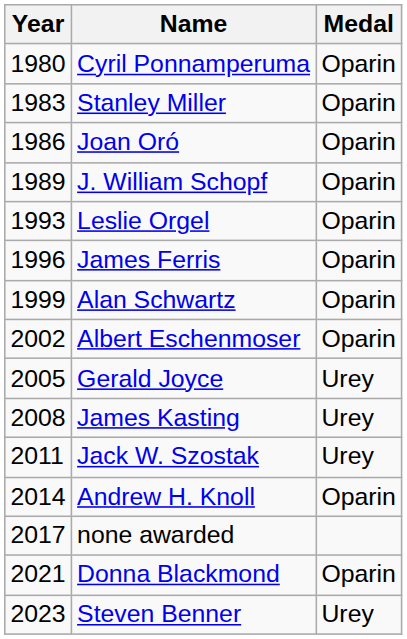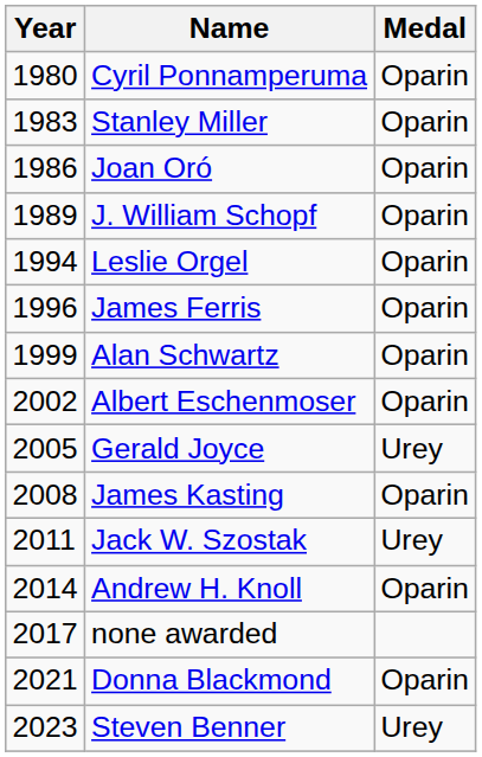 <table class="wikitable" align=center>
 <tr>
 <th>Year</th>
 <th>Name</th>
 <th>Medal</th>
 </tr>
 <tr>
 <td>1980</td>
 <td><a href='#'>Cyril Ponnamperuma</a></td>
 <td>Oparin</td>
 </tr>
 <tr>
 <td>1983</td>
 <td><a href='#'>Stanley Miller</a></td>
 <td>Oparin</td>
 </tr>
 <tr>
 <td>1986</td>
 <td><a href='#'>Joan Oró</a></td>
 <td>Oparin</td>
 </tr>
 <tr>
 <td>1989</td>
 <td><a href='#'>J. William Schopf</a></td>
 <td>Oparin</td>
 </tr>
 <tr>
-<td>1993</td>
+<td>1994</td>
 <td><a href='#'>Leslie Orgel</a></td>
 <td>Oparin</td>
 </tr>
 <tr>
 <td>1996</td>
 <td><a href='#'>James Ferris</a></td>
 <td>Oparin</td>
 </tr>
 <tr>
 <td>1999</td>
 <td><a href='#'>Alan Schwartz</a></td>
 <td>Oparin</td>
 </tr>
 <tr>
 <td>2002</td>
 <td><a href='#'>Albert Eschenmoser</a></td>
 <td>Oparin</td>
 </tr>
 <tr>
 <td>2005</td>
 <td><a href='#'>Gerald Joyce</a></td>
 <td>Urey</td>
 </tr>
 <tr>
 <td>2008</td>
 <td><a href='#'>James Kasting</a></td>
-<td>Urey</td>
+<td>Oparin</td>
 </tr>
 <tr>
 <td>2011</td>
 <td><a href='#'>Jack W. Szostak</a></td>
 <td>Urey </td>
 </tr>
 <tr>
 <td>2014</td>
 <td><a href='#'>Andrew H. Knoll</a></td>
 <td>Oparin</td>
 </tr>
 <tr>
 <td>2017</td>
 <td>none awarded</td>
 <td></td>
 </tr>
 <tr>
 <td>2021</td>
 <td><a href='#'>Donna Blackmond</a></td>
 <td>Oparin</td>
 </tr>
 <tr>
 <td>2023</td>
 <td><a href='#'>Steven Benner</a></td>
 <td>Urey</td>
 </tr>
 </table>
